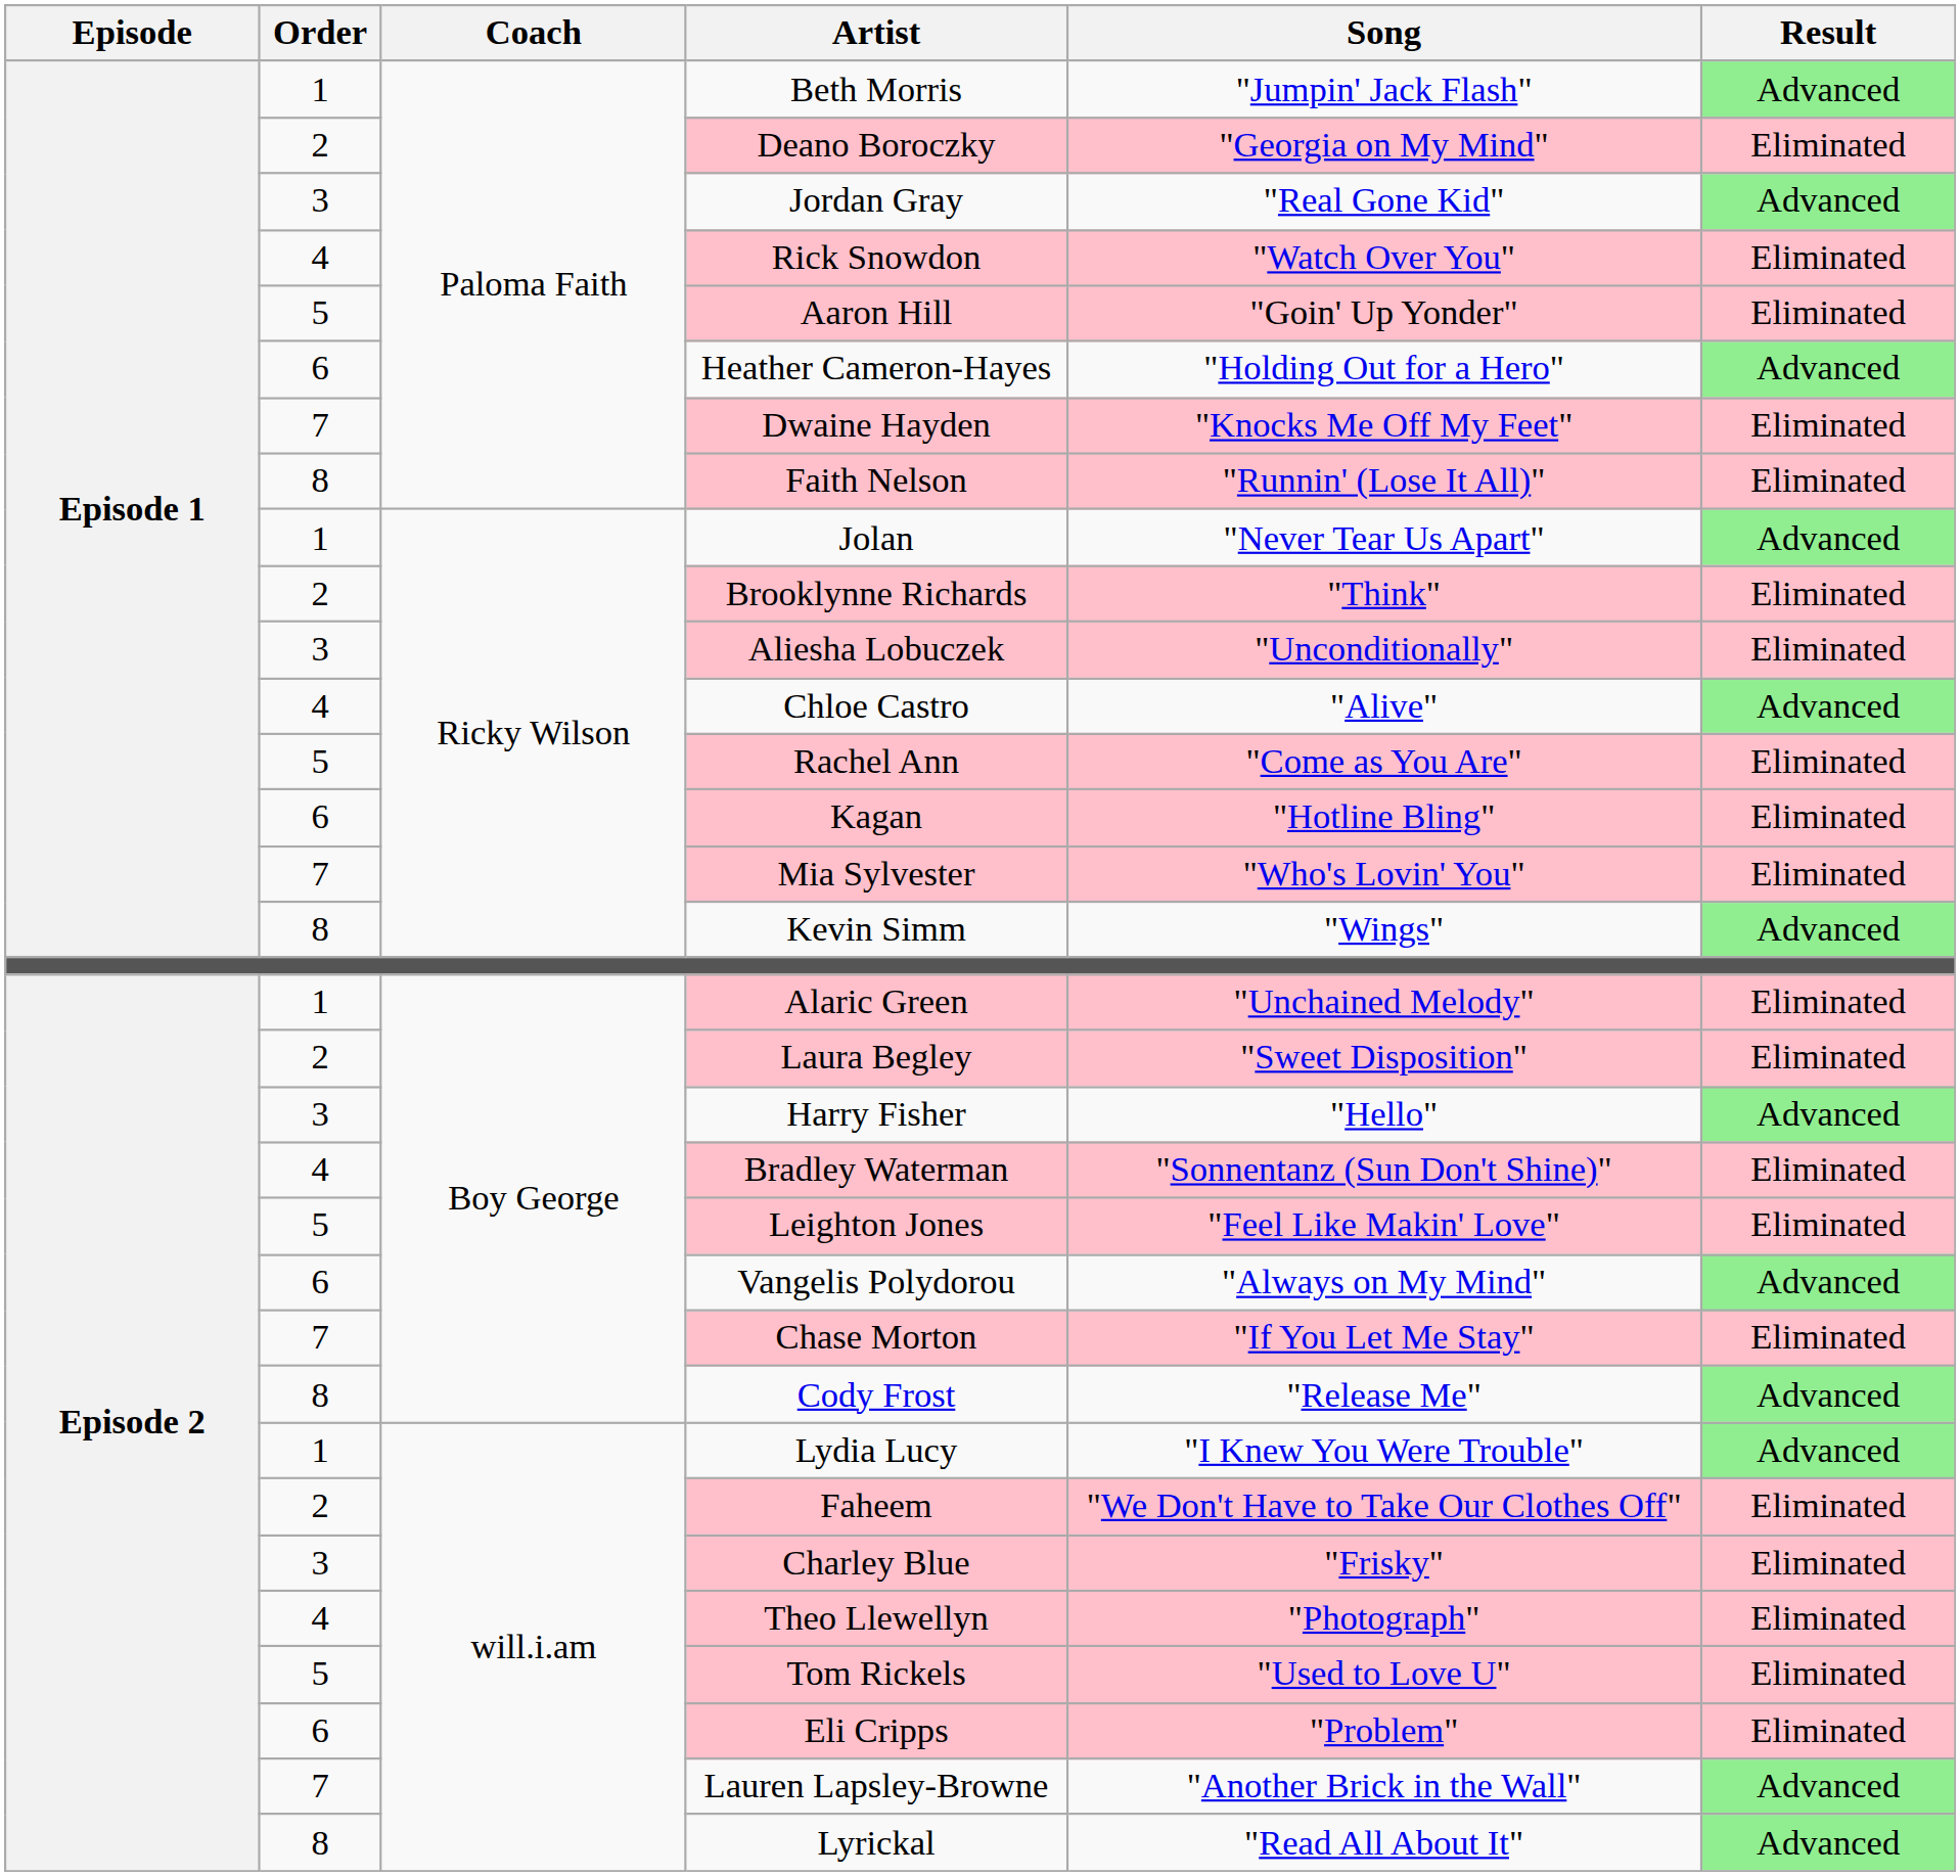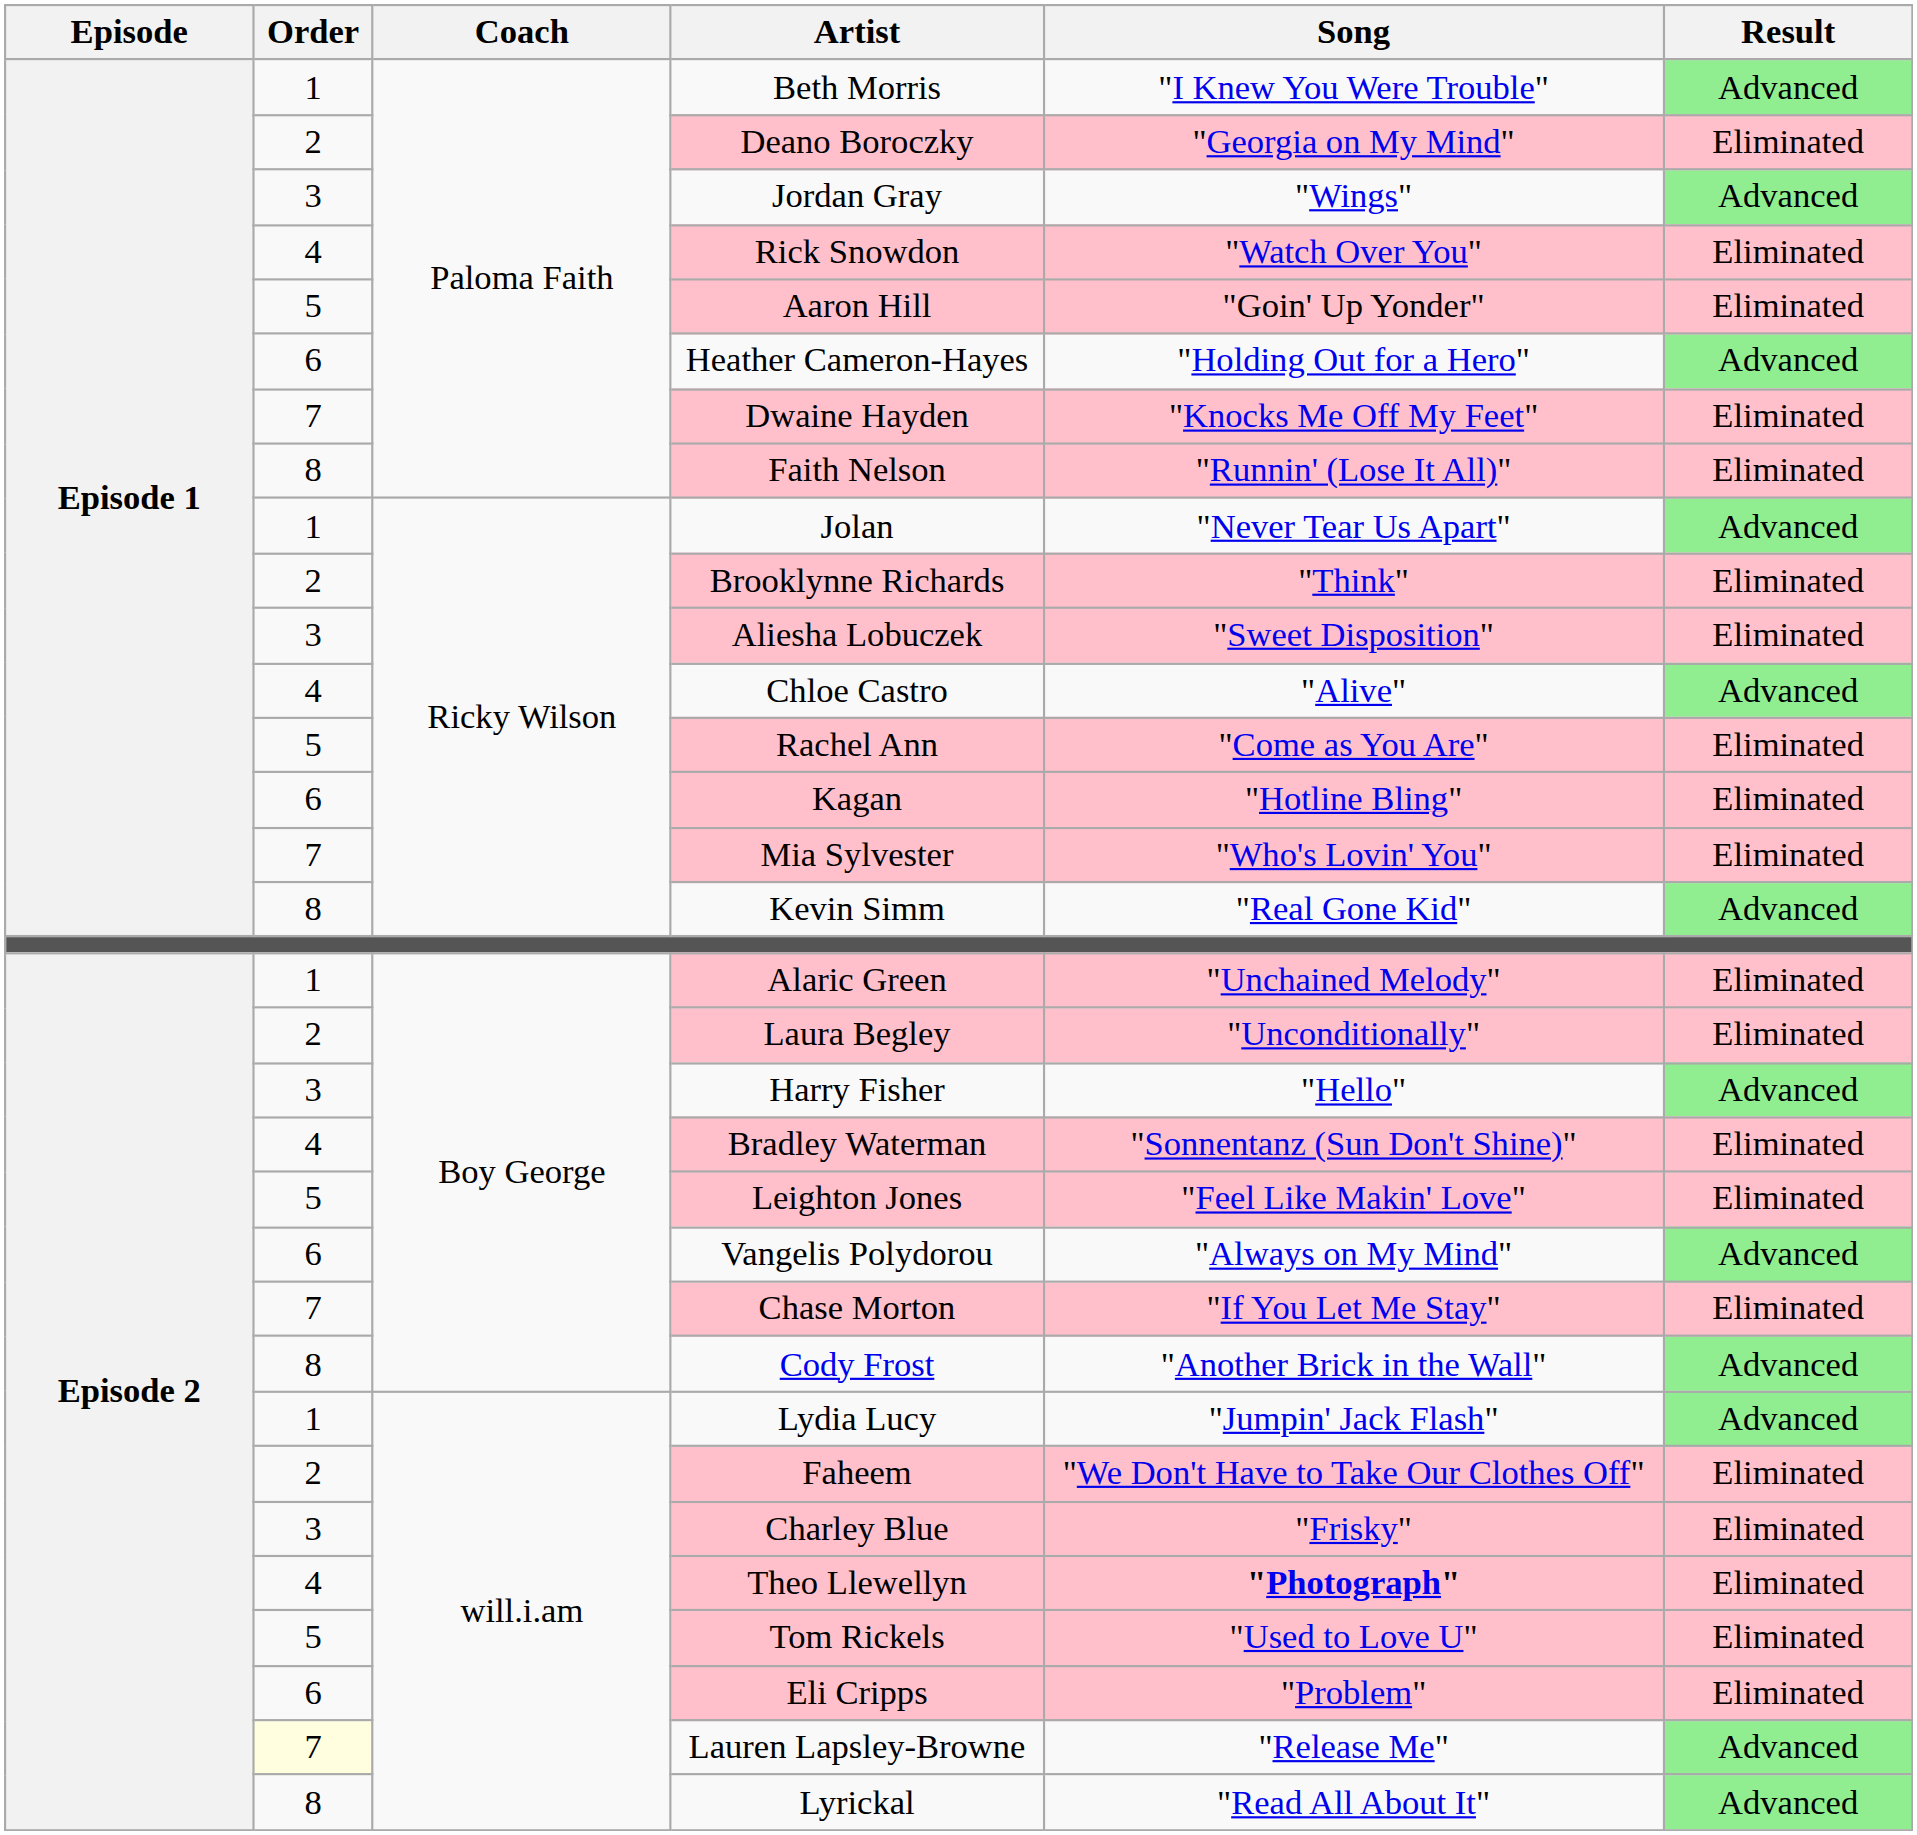 <table class="wikitable" style="text-align: center; width:100%;">
 <tr>
 <th style="width:10%;">Episode</th>
 <th style="width:02%;">Order</th>
 <th style="width:12%;">Coach</th>
 <th style="width:15%;">Artist</th>
 <th style="width:25%;">Song</th>
 <th style="width:10%;">Result</th>
 </tr>
 <tr>
 <th rowspan="16">Episode 1<br><small></small></th>
 <td>1</td>
 <td rowspan="8">Paloma Faith</td>
 <td>Beth Morris</td>
-<td>"<a href='#'>Jumpin' Jack Flash</a>"</td>
+<td>"<a href='#'>I Knew You Were Trouble</a>"</td>
 <td style="background:lightgreen;">Advanced</td>
 </tr>
 <tr>
 <td>2</td>
 <td style="background:pink;">Deano Boroczky</td>
 <td style="background:pink;">"<a href='#'>Georgia on My Mind</a>"</td>
 <td style="background:pink;">Eliminated</td>
 </tr>
 <tr>
 <td>3</td>
 <td>Jordan Gray</td>
-<td>"<a href='#'>Real Gone Kid</a>"</td>
+<td>"<a href='#'>Wings</a>"</td>
 <td style="background:lightgreen;">Advanced</td>
 </tr>
 <tr>
 <td>4</td>
 <td style="background:pink;">Rick Snowdon</td>
 <td style="background:pink;">"<a href='#'>Watch Over You</a>"</td>
 <td style="background:pink;">Eliminated</td>
 </tr>
 <tr>
 <td>5</td>
 <td style="background:pink;">Aaron Hill</td>
 <td style="background:pink;">"Goin' Up Yonder"</td>
 <td style="background:pink;">Eliminated</td>
 </tr>
 <tr>
 <td>6</td>
 <td>Heather Cameron-Hayes</td>
 <td>"<a href='#'>Holding Out for a Hero</a>"</td>
 <td style="background:lightgreen;">Advanced</td>
 </tr>
 <tr>
 <td>7</td>
 <td style="background:pink;">Dwaine Hayden</td>
 <td style="background:pink;">"<a href='#'>Knocks Me Off My Feet</a>"</td>
 <td style="background:pink;">Eliminated</td>
 </tr>
 <tr>
 <td>8</td>
 <td style="background:pink;">Faith Nelson</td>
 <td style="background:pink;">"<a href='#'>Runnin' (Lose It All)</a>"</td>
 <td style="background:pink;">Eliminated</td>
 </tr>
 <tr>
 <td>1</td>
 <td rowspan="8">Ricky Wilson</td>
 <td>Jolan</td>
 <td>"<a href='#'>Never Tear Us Apart</a>"</td>
 <td style="background:lightgreen;">Advanced</td>
 </tr>
 <tr>
 <td>2</td>
 <td style="background:pink;">Brooklynne Richards</td>
 <td style="background:pink;">"<a href='#'>Think</a>"</td>
 <td style="background:pink;">Eliminated</td>
 </tr>
 <tr>
 <td>3</td>
 <td style="background:pink;">Aliesha Lobuczek</td>
-<td style="background:pink;">"<a href='#'>Unconditionally</a>"</td>
+<td style="background:pink;">"<a href='#'>Sweet Disposition</a>"</td>
 <td style="background:pink;">Eliminated</td>
 </tr>
 <tr>
 <td>4</td>
 <td>Chloe Castro</td>
 <td>"<a href='#'>Alive</a>"</td>
 <td style="background:lightgreen;">Advanced</td>
 </tr>
 <tr>
 <td>5</td>
 <td style="background:pink;">Rachel Ann</td>
 <td style="background:pink;">"<a href='#'>Come as You Are</a>"</td>
 <td style="background:pink;">Eliminated</td>
 </tr>
 <tr>
 <td>6</td>
 <td style="background:pink;">Kagan</td>
 <td style="background:pink;">"<a href='#'>Hotline Bling</a>"</td>
 <td style="background:pink;">Eliminated</td>
 </tr>
 <tr>
 <td>7</td>
 <td style="background:pink;">Mia Sylvester</td>
 <td style="background:pink;">"<a href='#'>Who's Lovin' You</a>"</td>
 <td style="background:pink;">Eliminated</td>
 </tr>
 <tr>
 <td>8</td>
 <td>Kevin Simm</td>
-<td>"<a href='#'>Wings</a>"</td>
+<td>"<a href='#'>Real Gone Kid</a>"</td>
 <td style="background:lightgreen;">Advanced</td>
 </tr>
 <tr>
 <td colspan="10" style="background:#555555;"></td>
 </tr>
 <tr>
 <th rowspan="16">Episode 2<br><small></small></th>
 <td>1</td>
 <td rowspan="8">Boy George</td>
 <td style="background:pink;">Alaric Green</td>
 <td style="background:pink;">"<a href='#'>Unchained Melody</a>"</td>
 <td style="background:pink;">Eliminated</td>
 </tr>
 <tr>
 <td>2</td>
 <td style="background:pink;">Laura Begley</td>
-<td style="background:pink;">"<a href='#'>Sweet Disposition</a>"</td>
+<td style="background:pink;">"<a href='#'>Unconditionally</a>"</td>
 <td style="background:pink;">Eliminated</td>
 </tr>
 <tr>
 <td>3</td>
 <td>Harry Fisher</td>
 <td>"<a href='#'>Hello</a>"</td>
 <td style="background:lightgreen;">Advanced</td>
 </tr>
 <tr>
 <td>4</td>
 <td style="background:pink;">Bradley Waterman</td>
 <td style="background:pink;">"<a href='#'>Sonnentanz (Sun Don't Shine)</a>"</td>
 <td style="background:pink;">Eliminated</td>
 </tr>
 <tr>
 <td>5</td>
 <td style="background:pink;">Leighton Jones</td>
 <td style="background:pink;">"<a href='#'>Feel Like Makin' Love</a>"</td>
 <td style="background:pink;">Eliminated</td>
 </tr>
 <tr>
 <td>6</td>
 <td>Vangelis Polydorou</td>
 <td>"<a href='#'>Always on My Mind</a>"</td>
 <td style="background:lightgreen;">Advanced</td>
 </tr>
 <tr>
 <td>7</td>
 <td style="background:pink;">Chase Morton</td>
 <td style="background:pink;">"<a href='#'>If You Let Me Stay</a>"</td>
 <td style="background:pink;">Eliminated</td>
 </tr>
 <tr>
 <td>8</td>
 <td><a href='#'>Cody Frost</a></td>
-<td>"<a href='#'>Release Me</a>"</td>
+<td>"<a href='#'>Another Brick in the Wall</a>"</td>
 <td style="background:lightgreen;">Advanced</td>
 </tr>
 <tr>
 <td>1</td>
 <td rowspan="8">will.i.am</td>
 <td>Lydia Lucy</td>
-<td>"<a href='#'>I Knew You Were Trouble</a>"</td>
+<td>"<a href='#'>Jumpin' Jack Flash</a>"</td>
 <td style="background:lightgreen;">Advanced</td>
 </tr>
 <tr>
 <td>2</td>
 <td style="background:pink;">Faheem</td>
 <td style="background:pink;">"<a href='#'>We Don't Have to Take Our Clothes Off</a>"</td>
 <td style="background:pink;">Eliminated</td>
 </tr>
 <tr>
 <td>3</td>
 <td style="background:pink;">Charley Blue</td>
 <td style="background:pink;">"<a href='#'>Frisky</a>"</td>
 <td style="background:pink;">Eliminated</td>
 </tr>
 <tr>
 <td>4</td>
 <td style="background:pink;">Theo Llewellyn</td>
-<td style="background:pink;">"<a href='#'>Photograph</a>"</td>
+<td style="background:pink;"><strong>"<a href='#'>Photograph</a>"</strong></td>
 <td style="background:pink;">Eliminated</td>
 </tr>
 <tr>
 <td>5</td>
 <td style="background:pink;">Tom Rickels</td>
 <td style="background:pink;">"<a href='#'>Used to Love U</a>"</td>
 <td style="background:pink;">Eliminated</td>
 </tr>
 <tr>
 <td>6</td>
 <td style="background:pink;">Eli Cripps</td>
 <td style="background:pink;">"<a href='#'>Problem</a>"</td>
 <td style="background:pink;">Eliminated</td>
 </tr>
 <tr>
-<td>7</td>
+<td style="background: lightyellow;">7</td>
 <td>Lauren Lapsley-Browne</td>
-<td>"<a href='#'>Another Brick in the Wall</a>"</td>
+<td>"<a href='#'>Release Me</a>"</td>
 <td style="background:lightgreen;">Advanced</td>
 </tr>
 <tr>
 <td>8</td>
 <td>Lyrickal</td>
 <td>"<a href='#'>Read All About It</a>"</td>
 <td style="background:lightgreen;">Advanced</td>
 </tr>
 </table>
